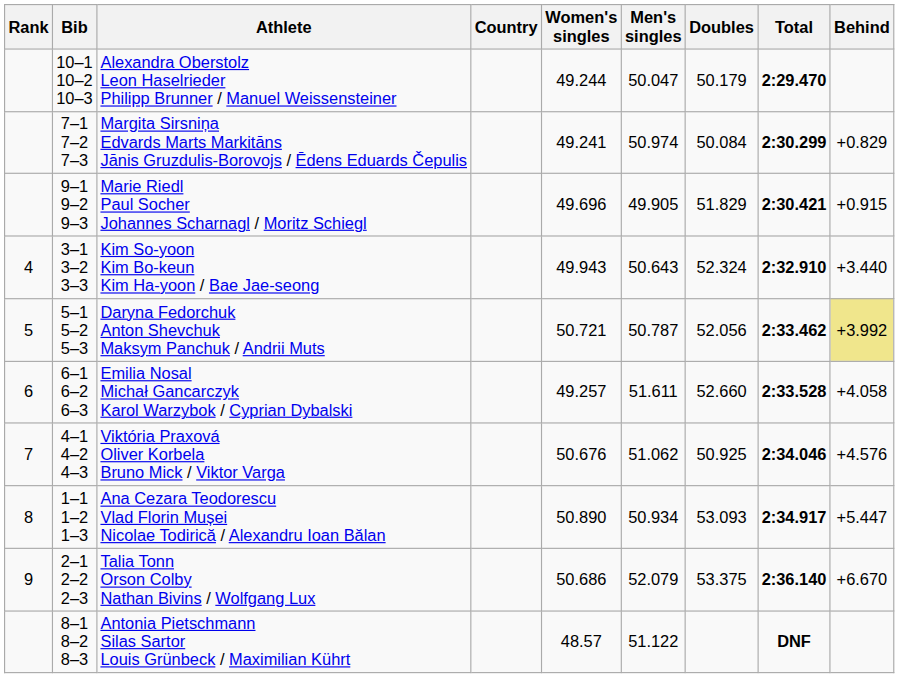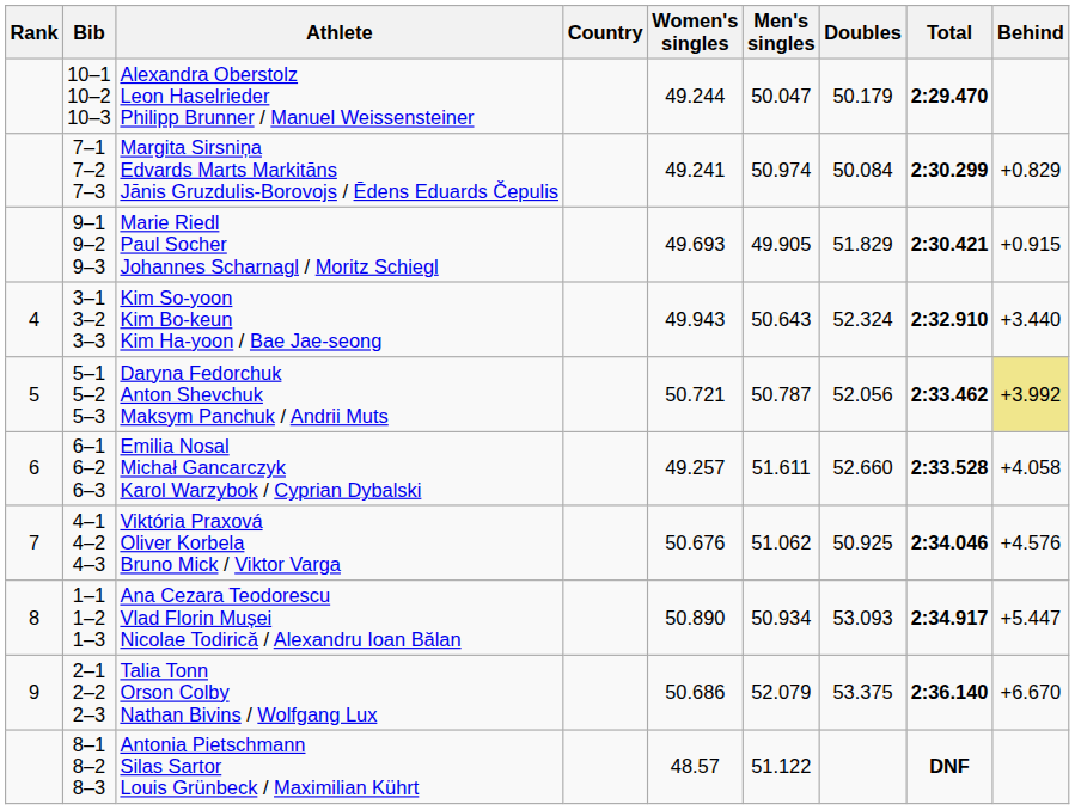 <table class="wikitable sortable" style="text-align:center; font-size:90%">
 <tr>
 <th>Rank</th>
 <th>Bib</th>
 <th>Athlete</th>
 <th>Country</th>
 <th>Women's<br>singles</th>
 <th>Men's<br>singles</th>
 <th>Doubles</th>
 <th>Total</th>
 <th>Behind</th>
 </tr>
 <tr>
 <td></td>
 <td>10–1<br>10–2<br>10–3</td>
 <td align=left><a href='#'>Alexandra Oberstolz</a><br><a href='#'>Leon Haselrieder</a><br><a href='#'>Philipp Brunner</a> / <a href='#'>Manuel Weissensteiner</a></td>
 <td align=left></td>
 <td>49.244</td>
 <td>50.047</td>
 <td>50.179</td>
 <td><strong>2:29.470</strong></td>
 <td></td>
 </tr>
 <tr>
 <td></td>
 <td>7–1<br>7–2<br>7–3</td>
 <td align=left><a href='#'>Margita Sirsniņa</a><br><a href='#'>Edvards Marts Markitāns</a><br><a href='#'>Jānis Gruzdulis-Borovojs</a> / <a href='#'>Ēdens Eduards Čepulis</a></td>
 <td align=left></td>
 <td>49.241</td>
 <td>50.974</td>
 <td>50.084</td>
 <td><strong>2:30.299</strong></td>
 <td>+0.829</td>
 </tr>
 <tr>
 <td></td>
 <td>9–1<br>9–2<br>9–3</td>
 <td align=left><a href='#'>Marie Riedl</a><br><a href='#'>Paul Socher</a><br><a href='#'>Johannes Scharnagl</a> / <a href='#'>Moritz Schiegl</a></td>
 <td align=left></td>
-<td>49.696</td>
+<td>49.693</td>
 <td>49.905</td>
 <td>51.829</td>
 <td><strong>2:30.421</strong></td>
 <td>+0.915</td>
 </tr>
 <tr>
 <td>4</td>
 <td>3–1<br>3–2<br>3–3</td>
 <td align=left><a href='#'>Kim So-yoon</a><br><a href='#'>Kim Bo-keun</a><br><a href='#'>Kim Ha-yoon</a> / <a href='#'>Bae Jae-seong</a></td>
 <td align=left></td>
 <td>49.943</td>
 <td>50.643</td>
 <td>52.324</td>
 <td><strong>2:32.910</strong></td>
 <td>+3.440</td>
 </tr>
 <tr>
 <td>5</td>
 <td>5–1<br>5–2<br>5–3</td>
 <td align=left><a href='#'>Daryna Fedorchuk</a><br><a href='#'>Anton Shevchuk</a><br><a href='#'>Maksym Panchuk</a> / <a href='#'>Andrii Muts</a></td>
 <td align=left></td>
 <td>50.721</td>
 <td>50.787</td>
 <td>52.056</td>
 <td><strong>2:33.462</strong></td>
 <td style="background: khaki;">+3.992</td>
 </tr>
 <tr>
 <td>6</td>
 <td>6–1<br>6–2<br>6–3</td>
 <td align=left><a href='#'>Emilia Nosal</a><br><a href='#'>Michał Gancarczyk</a><br><a href='#'>Karol Warzybok</a> / <a href='#'>Cyprian Dybalski</a></td>
 <td align=left></td>
 <td>49.257</td>
 <td>51.611</td>
 <td>52.660</td>
 <td><strong>2:33.528</strong></td>
 <td>+4.058</td>
 </tr>
 <tr>
 <td>7</td>
 <td>4–1<br>4–2<br>4–3</td>
 <td align=left><a href='#'>Viktória Praxová</a><br><a href='#'>Oliver Korbela</a><br><a href='#'>Bruno Mick</a> / <a href='#'>Viktor Varga</a></td>
 <td align=left></td>
 <td>50.676</td>
 <td>51.062</td>
 <td>50.925</td>
 <td><strong>2:34.046</strong></td>
 <td>+4.576</td>
 </tr>
 <tr>
 <td>8</td>
 <td>1–1<br>1–2<br>1–3</td>
 <td align=left><a href='#'>Ana Cezara Teodorescu</a><br><a href='#'>Vlad Florin Mușei</a><br><a href='#'>Nicolae Todirică</a> / <a href='#'>Alexandru Ioan Bălan</a></td>
 <td align=left></td>
 <td>50.890</td>
 <td>50.934</td>
 <td>53.093</td>
 <td><strong>2:34.917</strong></td>
 <td>+5.447</td>
 </tr>
 <tr>
 <td>9</td>
 <td>2–1<br>2–2<br>2–3</td>
 <td align=left><a href='#'>Talia Tonn</a><br><a href='#'>Orson Colby</a><br><a href='#'>Nathan Bivins</a> / <a href='#'>Wolfgang Lux</a></td>
 <td align=left></td>
 <td>50.686</td>
 <td>52.079</td>
 <td>53.375</td>
 <td><strong>2:36.140</strong></td>
 <td>+6.670</td>
 </tr>
 <tr>
 <td></td>
 <td>8–1<br>8–2<br>8–3</td>
 <td align=left><a href='#'>Antonia Pietschmann</a><br><a href='#'>Silas Sartor</a><br><a href='#'>Louis Grünbeck</a> / <a href='#'>Maximilian Kührt</a></td>
 <td align=left></td>
 <td>48.57</td>
 <td>51.122</td>
 <td></td>
 <td><strong>DNF</strong></td>
 <td></td>
 </tr>
 </table>
